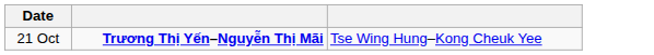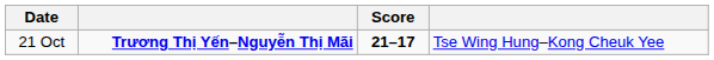 <table class="wikitable" style="text-align: center; font-size:90% ">
 <tr>
 <th width="60">Date</th>
 <th align="right" width="250"></th>
+<th width="60">Score</th>
 <th align="left" width="250"></th>
 </tr>
 <tr>
 <td>21 Oct</td>
 <td align=right><strong><a href='#'>Trương Thị Yến</a>–<a href='#'>Nguyễn Thị Mãi</a> </strong></td>
+<td align=center><strong>21–17</strong></td>
 <td align=left> <a href='#'>Tse Wing Hung</a>–<a href='#'>Kong Cheuk Yee</a></td>
 </tr>
 </table>
